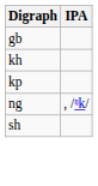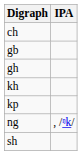 <table class="wikitable">
 <tr>
 <th>Digraph</th>
 <th>IPA</th>
 </tr>
 <tr>
+<td>ch</td>
+<td></td>
+</tr>
+<tr>
 <td>gb</td>
+<td></td>
+</tr>
+<tr>
+<td>gh</td>
 <td></td>
 </tr>
 <tr>
 <td>kh</td>
 <td></td>
 </tr>
 <tr>
 <td>kp</td>
 <td></td>
 </tr>
 <tr>
 <td>ng</td>
 <td>, /<a href='#'>ᵑk</a>/</td>
 </tr>
 <tr>
 <td>sh</td>
 <td></td>
 </tr>
 </table>
